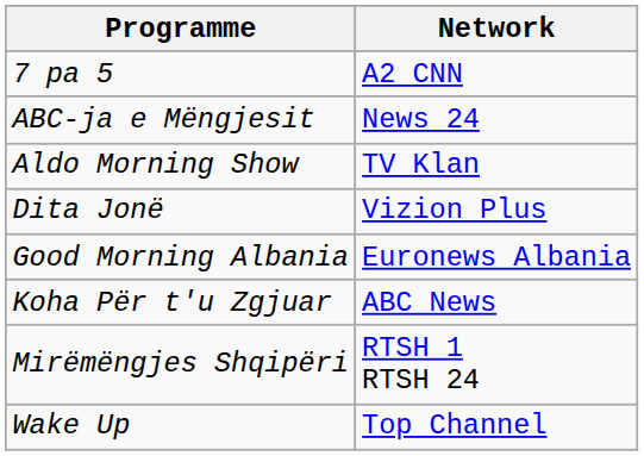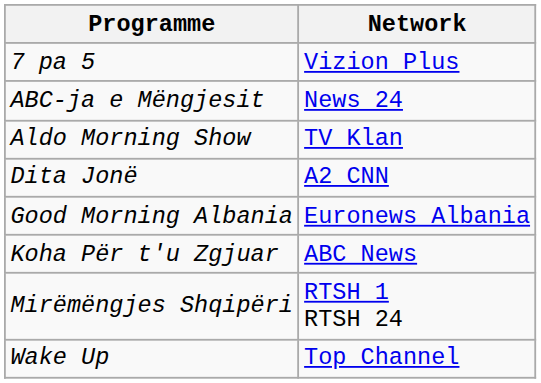 <table class="wikitable">
 <tr>
 <th>Programme</th>
 <th>Network</th>
 </tr>
 <tr>
 <td><em>7 pa 5</em></td>
-<td><a href='#'>A2 CNN</a></td>
+<td><a href='#'>Vizion Plus</a></td>
 </tr>
 <tr>
 <td><em>ABC-ja e Mëngjesit</em></td>
 <td><a href='#'>News 24</a></td>
 </tr>
 <tr>
 <td><em>Aldo Morning Show</em></td>
 <td><a href='#'>TV Klan</a></td>
 </tr>
 <tr>
 <td><em>Dita Jonë</em></td>
-<td><a href='#'>Vizion Plus</a></td>
+<td><a href='#'>A2 CNN</a></td>
 </tr>
 <tr>
 <td><em>Good Morning Albania</em></td>
 <td><a href='#'>Euronews Albania</a></td>
 </tr>
 <tr>
 <td><em>Koha Për t'u Zgjuar</em></td>
 <td><a href='#'>ABC News</a></td>
 </tr>
 <tr>
 <td><em>Mirëmëngjes Shqipëri</em></td>
 <td><a href='#'>RTSH 1</a><br>RTSH 24</td>
 </tr>
 <tr>
 <td><em>Wake Up</em></td>
 <td><a href='#'>Top Channel</a></td>
 </tr>
 </table>
